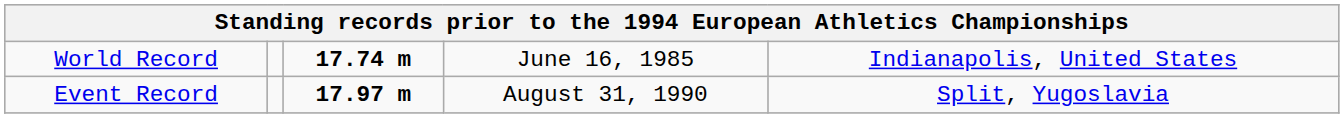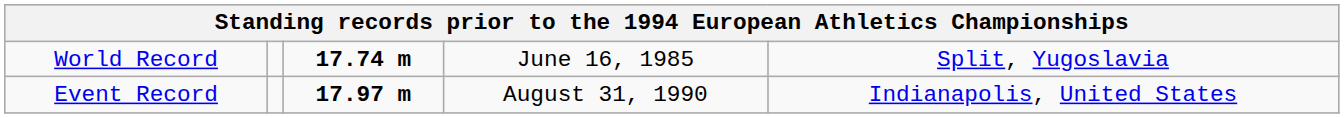 <table class="wikitable" style=" text-align:center; font-size:110%;" width="95%">
 <tr>
 <th colspan="5">Standing records prior to the 1994 European Athletics Championships</th>
 </tr>
 <tr>
 <td><a href='#'>World Record</a></td>
 <td></td>
 <td><strong>17.74 m </strong></td>
 <td>June 16, 1985</td>
-<td> <a href='#'>Indianapolis</a>, <a href='#'>United States</a></td>
+<td> <a href='#'>Split</a>, <a href='#'>Yugoslavia</a></td>
 </tr>
 <tr>
 <td><a href='#'>Event Record</a></td>
 <td></td>
 <td><strong>17.97 m </strong></td>
 <td>August 31, 1990</td>
-<td> <a href='#'>Split</a>, <a href='#'>Yugoslavia</a></td>
+<td> <a href='#'>Indianapolis</a>, <a href='#'>United States</a></td>
 </tr>
 </table>
